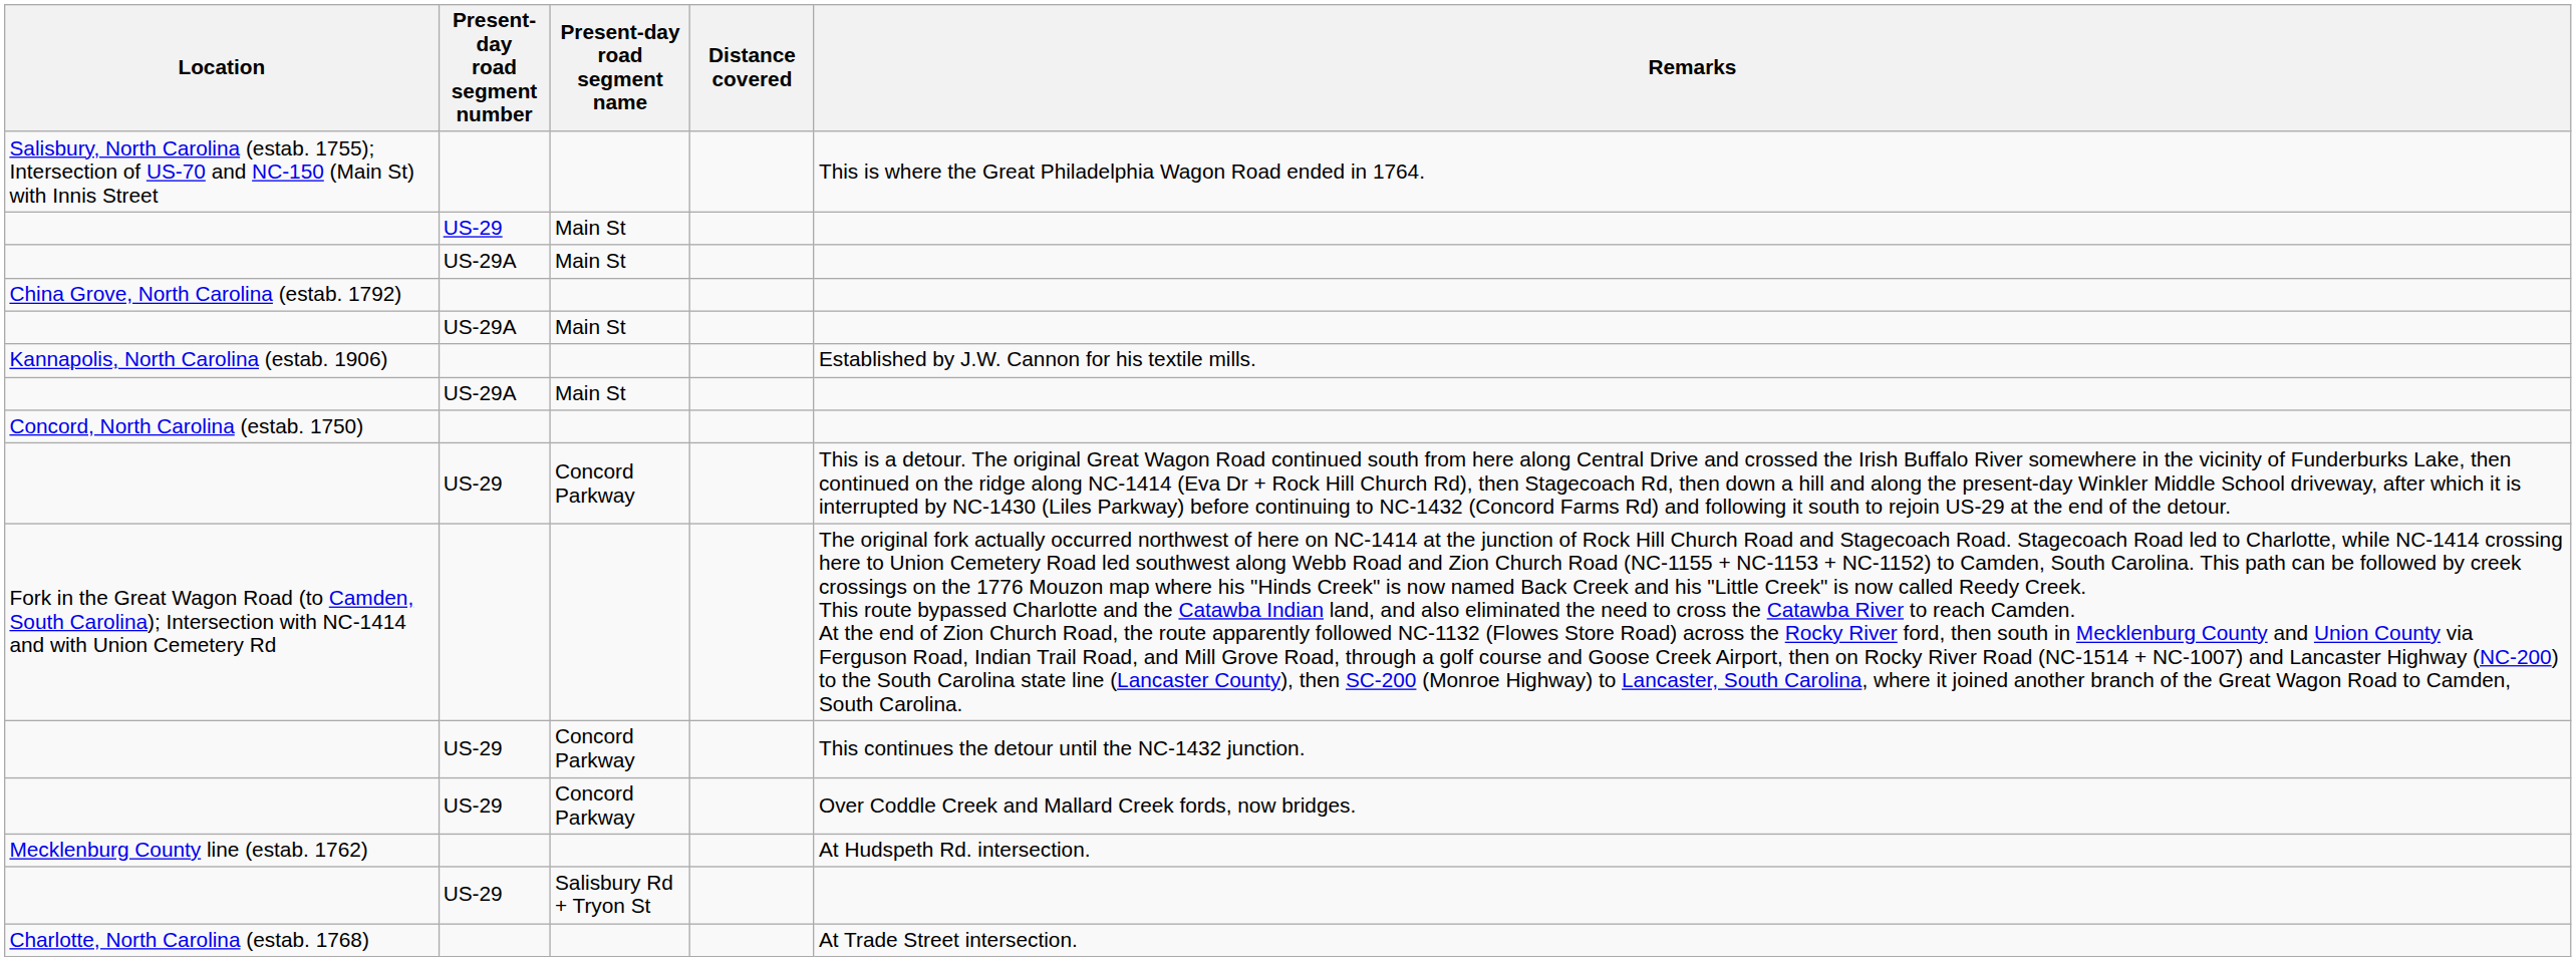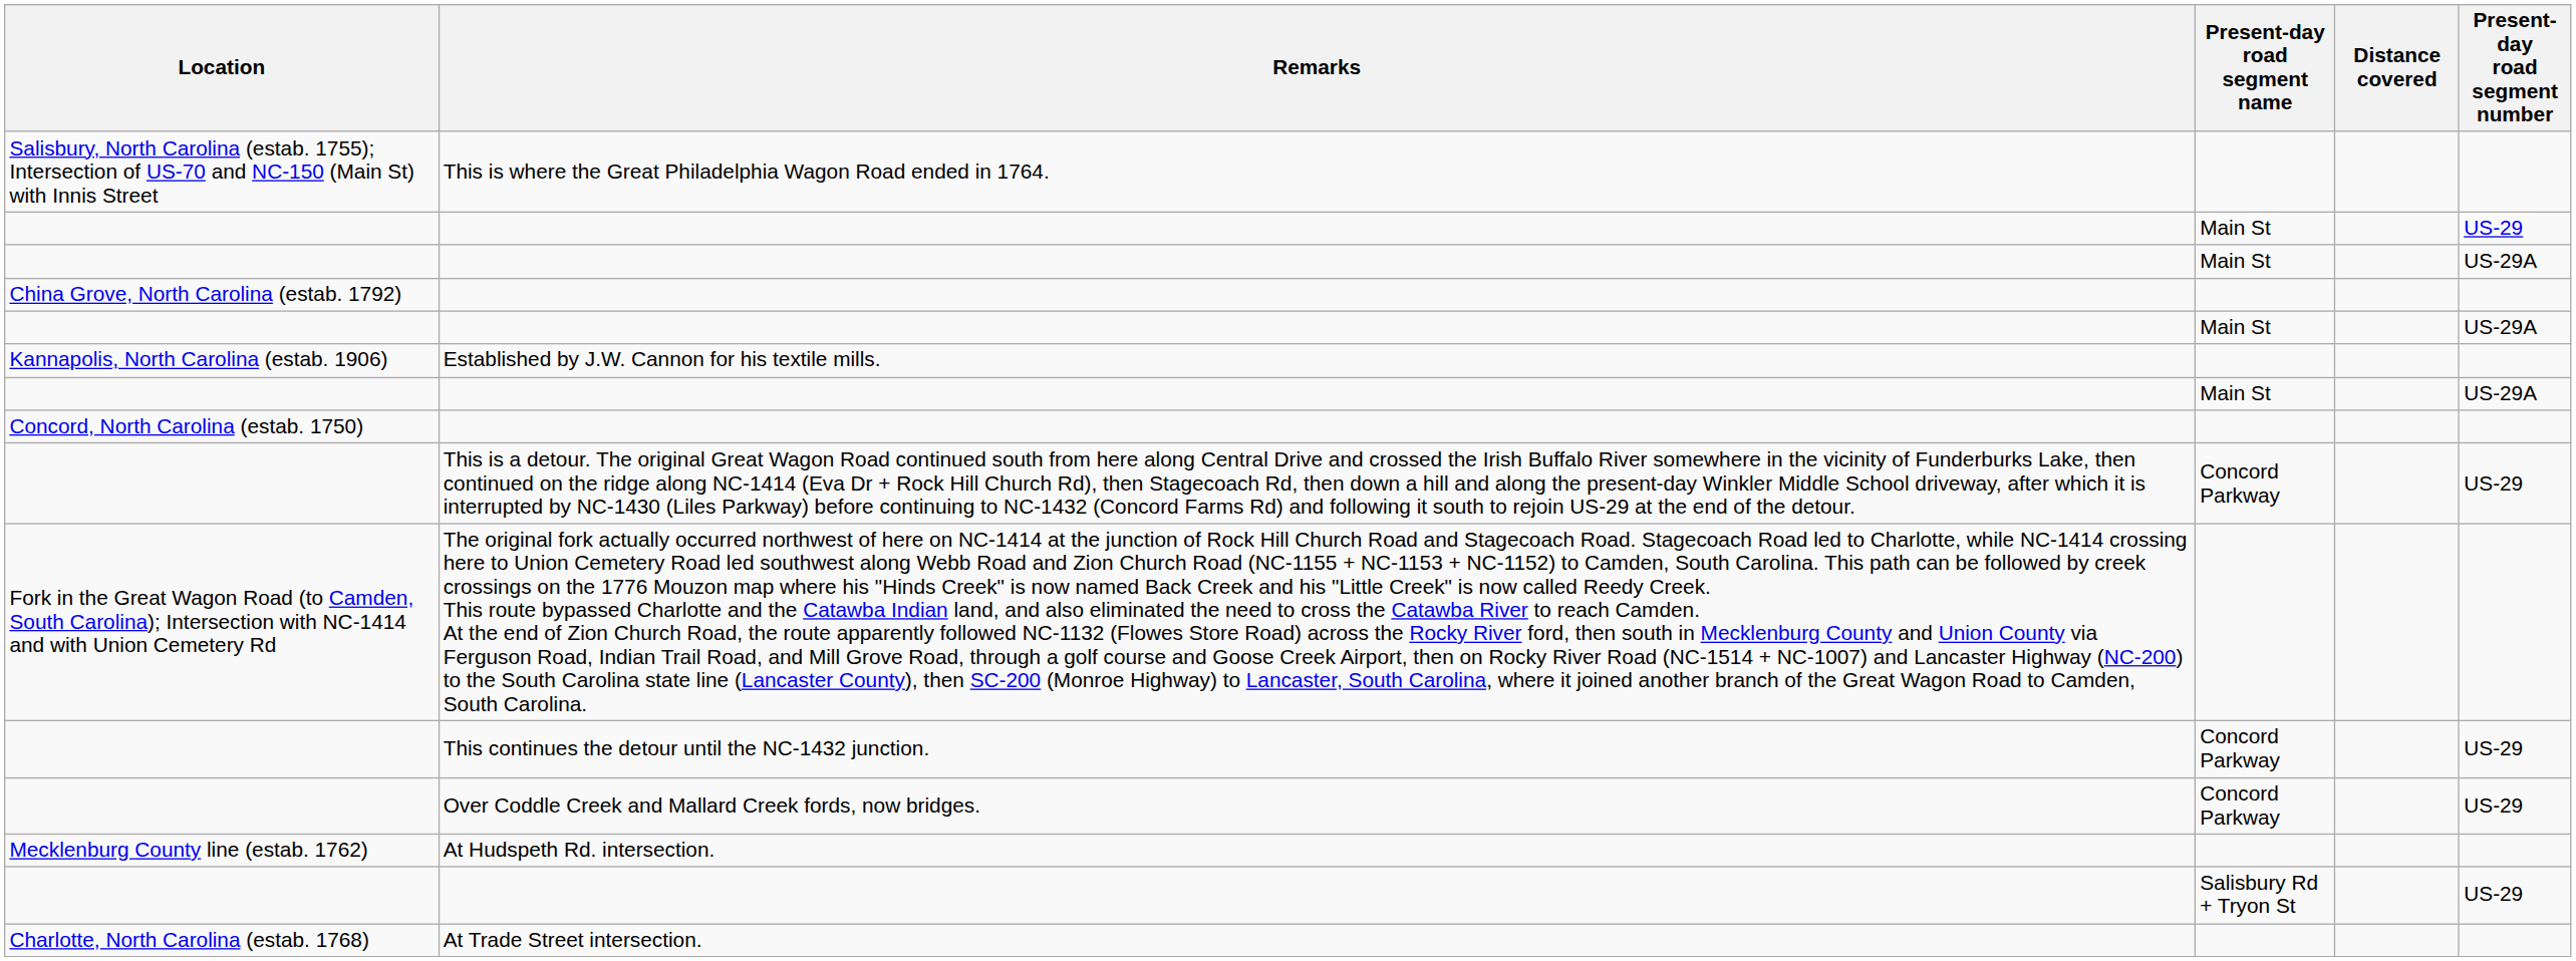 <table class="wikitable">
 <tr>
 <th>Location</th>
-<th>Present-day <br> road segment <br> number</th>
+<th>Remarks</th>
 <th scope="col" width="100px">Present-day <br> road segment <br> name</th>
 <th>Distance covered</th>
-<th>Remarks</th>
+<th>Present-day <br> road segment <br> number</th>
 </tr>
 <tr>
 <td><a href='#'>Salisbury, North Carolina</a> (estab. 1755);  Intersection of <a href='#'>US-70</a> and <a href='#'>NC-150</a> (Main St) with Innis Street</td>
+<td>This is where the Great Philadelphia Wagon Road ended in 1764.</td>
 <td></td>
 <td></td>
-<td></td>
-<td>This is where the Great Philadelphia Wagon Road ended in 1764.</td>
-</tr>
-<tr>
-<td></td>
-<td><a href='#'>US-29</a></td>
-<td>Main St</td>
-<td align=center></td>
 <td></td>
 </tr>
 <tr>
 <td></td>
-<td>US-29A</td>
+<td></td>
 <td>Main St</td>
 <td align=center></td>
+<td><a href='#'>US-29</a></td>
+</tr>
+<tr>
 <td></td>
+<td></td>
+<td>Main St</td>
+<td align=center></td>
+<td>US-29A</td>
 </tr>
 <tr>
 <td><a href='#'>China Grove, North Carolina</a> (estab. 1792)</td>
 <td></td>
 <td></td>
 <td></td>
 <td></td>
 </tr>
 <tr>
 <td></td>
-<td>US-29A</td>
+<td></td>
 <td>Main St</td>
 <td align=center></td>
+<td>US-29A</td>
+</tr>
+<tr>
+<td><a href='#'>Kannapolis, North Carolina</a> (estab. 1906)</td>
+<td>Established by J.W. Cannon for his textile mills.</td>
+<td></td>
+<td></td>
 <td></td>
 </tr>
 <tr>
-<td><a href='#'>Kannapolis, North Carolina</a> (estab. 1906)</td>
 <td></td>
 <td></td>
-<td></td>
-<td>Established by J.W. Cannon for his textile mills.</td>
-</tr>
-<tr>
-<td></td>
-<td>US-29A</td>
 <td>Main St</td>
 <td align=center></td>
-<td></td>
+<td>US-29A</td>
 </tr>
 <tr>
 <td><a href='#'>Concord, North Carolina</a> (estab. 1750)</td>
 <td></td>
 <td></td>
 <td></td>
 <td></td>
 </tr>
 <tr>
 <td></td>
-<td>US-29</td>
+<td>This is a detour. The original Great Wagon Road continued south from here along Central Drive and crossed the Irish Buffalo River somewhere in the vicinity of Funderburks Lake, then continued on the ridge along NC-1414 (Eva Dr + Rock Hill Church Rd), then Stagecoach Rd, then down a hill and along the present-day Winkler Middle School driveway, after which it is interrupted by NC-1430 (Liles Parkway) before continuing to NC-1432 (Concord Farms Rd) and following it south  to rejoin US-29 at the end of the detour.</td>
 <td>Concord Parkway</td>
 <td align=center></td>
-<td>This is a detour. The original Great Wagon Road continued south from here along Central Drive and crossed the Irish Buffalo River somewhere in the vicinity of Funderburks Lake, then continued on the ridge along NC-1414 (Eva Dr + Rock Hill Church Rd), then Stagecoach Rd, then down a hill and along the present-day Winkler Middle School driveway, after which it is interrupted by NC-1430 (Liles Parkway) before continuing to NC-1432 (Concord Farms Rd) and following it south  to rejoin US-29 at the end of the detour.</td>
+<td>US-29</td>
 </tr>
 <tr>
 <td>Fork in the Great Wagon Road (to <a href='#'>Camden, South Carolina</a>);  Intersection with NC-1414 and with Union Cemetery Rd</td>
+<td>The original fork actually occurred  northwest of here on NC-1414 at the junction of Rock Hill Church Road and Stagecoach Road. Stagecoach Road led to Charlotte, while NC-1414 crossing here to Union Cemetery Road led southwest along Webb Road and Zion Church Road (NC-1155 + NC-1153 + NC-1152) to Camden, South Carolina. This path can be followed by creek crossings on the 1776 Mouzon map where his "Hinds Creek" is now named Back Creek and his "Little Creek" is now called Reedy Creek.<br>This route bypassed Charlotte and the <a href='#'>Catawba Indian</a> land, and also eliminated the need to cross the <a href='#'>Catawba River</a> to reach Camden.<br>At the end of Zion Church Road, the route apparently followed NC-1132 (Flowes Store Road) across the <a href='#'>Rocky River</a> ford, then south in <a href='#'>Mecklenburg County</a> and <a href='#'>Union County</a> via Ferguson Road, Indian Trail Road, and Mill Grove Road, through a golf course and Goose Creek Airport, then on Rocky River Road (NC-1514 + NC-1007) and Lancaster Highway (<a href='#'>NC-200</a>) to the South Carolina state line (<a href='#'>Lancaster County</a>), then <a href='#'>SC-200</a> (Monroe Highway) to <a href='#'>Lancaster, South Carolina</a>, where it joined another branch of the Great Wagon Road to Camden, South Carolina.</td>
 <td></td>
 <td></td>
 <td></td>
-<td>The original fork actually occurred  northwest of here on NC-1414 at the junction of Rock Hill Church Road and Stagecoach Road. Stagecoach Road led to Charlotte, while NC-1414 crossing here to Union Cemetery Road led southwest along Webb Road and Zion Church Road (NC-1155 + NC-1153 + NC-1152) to Camden, South Carolina. This path can be followed by creek crossings on the 1776 Mouzon map where his "Hinds Creek" is now named Back Creek and his "Little Creek" is now called Reedy Creek.<br>This route bypassed Charlotte and the <a href='#'>Catawba Indian</a> land, and also eliminated the need to cross the <a href='#'>Catawba River</a> to reach Camden.<br>At the end of Zion Church Road, the route apparently followed NC-1132 (Flowes Store Road) across the <a href='#'>Rocky River</a> ford, then south in <a href='#'>Mecklenburg County</a> and <a href='#'>Union County</a> via Ferguson Road, Indian Trail Road, and Mill Grove Road, through a golf course and Goose Creek Airport, then on Rocky River Road (NC-1514 + NC-1007) and Lancaster Highway (<a href='#'>NC-200</a>) to the South Carolina state line (<a href='#'>Lancaster County</a>), then <a href='#'>SC-200</a> (Monroe Highway) to <a href='#'>Lancaster, South Carolina</a>, where it joined another branch of the Great Wagon Road to Camden, South Carolina.</td>
 </tr>
 <tr>
 <td></td>
-<td>US-29</td>
+<td>This continues the detour until the NC-1432 junction.</td>
 <td>Concord Parkway</td>
 <td align=center></td>
-<td>This continues the detour until the NC-1432 junction.</td>
+<td>US-29</td>
 </tr>
 <tr>
 <td></td>
-<td>US-29</td>
+<td>Over Coddle Creek and Mallard Creek fords, now bridges.</td>
 <td>Concord Parkway</td>
 <td align=center></td>
-<td>Over Coddle Creek and Mallard Creek fords, now bridges.</td>
+<td>US-29</td>
 </tr>
 <tr>
 <td><a href='#'>Mecklenburg County</a> line (estab. 1762)</td>
+<td>At Hudspeth Rd. intersection.</td>
 <td></td>
 <td></td>
 <td></td>
-<td>At Hudspeth Rd. intersection.</td>
 </tr>
 <tr>
 <td></td>
-<td>US-29</td>
+<td></td>
 <td>Salisbury Rd + Tryon St</td>
 <td align=center></td>
-<td></td>
+<td>US-29</td>
 </tr>
 <tr>
 <td><a href='#'>Charlotte, North Carolina</a> (estab. 1768)</td>
+<td>At Trade Street intersection.</td>
 <td></td>
 <td></td>
 <td></td>
-<td>At Trade Street intersection.</td>
 </tr>
 </table>
